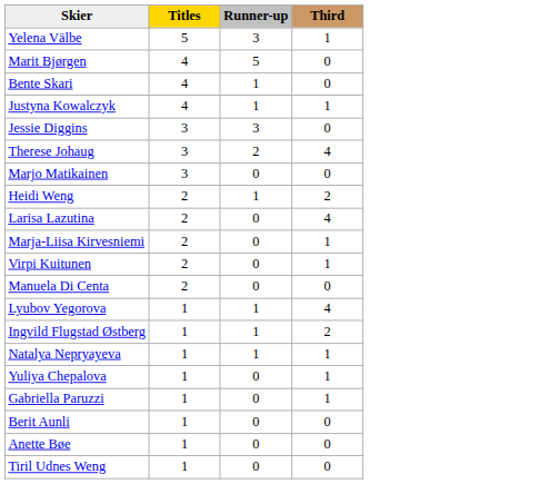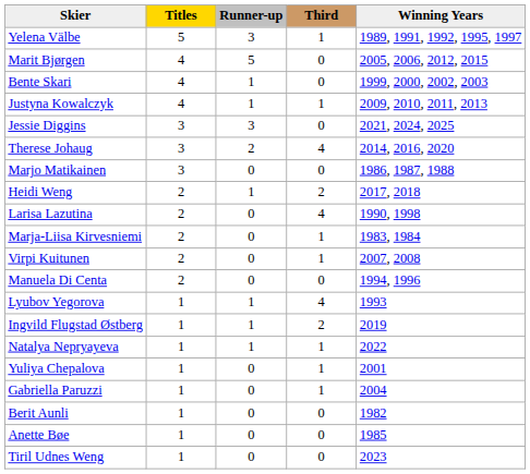 <table class="wikitable plainrowheaders" style="background:#fff; font-size:86%; line-height:16px; border:gray solid 1px">
 <tr>
 <th style="background:#efefef;">Skier</th>
 <th style="width:65px; background:gold">Titles</th>
 <th style="width:65px; background:silver">Runner-up</th>
 <th style="width:65px; background:#c96;">Third</th>
+<th style="background:#efefef;">Winning Years</th>
 </tr>
 <tr>
 <td>  <a href='#'>Yelena Välbe</a></td>
 <td align=center>5</td>
 <td align=center>3</td>
 <td align=center>1</td>
+<td><a href='#'>1989</a>, <a href='#'>1991</a>, <a href='#'>1992</a>, <a href='#'>1995</a>, <a href='#'>1997</a></td>
 </tr>
 <tr>
 <td> <a href='#'>Marit Bjørgen</a></td>
 <td align=center>4</td>
 <td align=center>5</td>
 <td align=center>0</td>
+<td><a href='#'>2005</a>, <a href='#'>2006</a>, <a href='#'>2012</a>, <a href='#'>2015</a></td>
 </tr>
 <tr>
 <td> <a href='#'>Bente Skari</a></td>
 <td align=center>4</td>
 <td align=center>1</td>
 <td align=center>0</td>
+<td><a href='#'>1999</a>, <a href='#'>2000</a>, <a href='#'>2002</a>, <a href='#'>2003</a></td>
 </tr>
 <tr>
 <td> <a href='#'>Justyna Kowalczyk</a></td>
 <td align=center>4</td>
 <td align=center>1</td>
 <td align=center>1</td>
+<td><a href='#'>2009</a>, <a href='#'>2010</a>, <a href='#'>2011</a>, <a href='#'>2013</a></td>
 </tr>
 <tr>
 <td> <a href='#'>Jessie Diggins</a></td>
 <td align=center>3</td>
 <td align=center>3</td>
 <td align=center>0</td>
+<td><a href='#'>2021</a>, <a href='#'>2024</a>, <a href='#'>2025</a></td>
 </tr>
 <tr>
 <td> <a href='#'>Therese Johaug</a></td>
 <td align=center>3</td>
 <td align=center>2</td>
 <td align=center>4</td>
+<td><a href='#'>2014</a>, <a href='#'>2016</a>, <a href='#'>2020</a></td>
 </tr>
 <tr>
 <td> <a href='#'>Marjo Matikainen</a></td>
 <td align=center>3</td>
 <td align=center>0</td>
 <td align=center>0</td>
+<td><a href='#'>1986</a>, <a href='#'>1987</a>, <a href='#'>1988</a></td>
 </tr>
 <tr>
 <td> <a href='#'>Heidi Weng</a></td>
 <td align=center>2</td>
 <td align=center>1</td>
 <td align=center>2</td>
+<td><a href='#'>2017</a>, <a href='#'>2018</a></td>
 </tr>
 <tr>
 <td>  <a href='#'>Larisa Lazutina</a></td>
 <td align=center>2</td>
 <td align=center>0</td>
 <td align=center>4</td>
+<td><a href='#'>1990</a>, <a href='#'>1998</a></td>
 </tr>
 <tr>
 <td> <a href='#'>Marja-Liisa Kirvesniemi</a></td>
 <td align=center>2</td>
 <td align=center>0</td>
 <td align=center>1</td>
+<td><a href='#'>1983</a>, <a href='#'>1984</a></td>
 </tr>
 <tr>
 <td> <a href='#'>Virpi Kuitunen</a></td>
 <td align=center>2</td>
 <td align=center>0</td>
 <td align=center>1</td>
+<td><a href='#'>2007</a>, <a href='#'>2008</a></td>
 </tr>
 <tr>
 <td> <a href='#'>Manuela Di Centa</a></td>
 <td align=center>2</td>
 <td align=center>0</td>
 <td align=center>0</td>
+<td><a href='#'>1994</a>, <a href='#'>1996</a></td>
 </tr>
 <tr>
 <td> <a href='#'>Lyubov Yegorova</a></td>
 <td align=center>1</td>
 <td align=center>1</td>
 <td align=center>4</td>
+<td><a href='#'>1993</a></td>
 </tr>
 <tr>
 <td> <a href='#'>Ingvild Flugstad Østberg</a></td>
 <td align=center>1</td>
 <td align=center>1</td>
 <td align=center>2</td>
+<td><a href='#'>2019</a></td>
 </tr>
 <tr>
 <td> <a href='#'>Natalya Nepryayeva</a></td>
 <td align=center>1</td>
 <td align=center>1</td>
 <td align=center>1</td>
+<td><a href='#'>2022</a></td>
 </tr>
 <tr>
 <td> <a href='#'>Yuliya Chepalova</a></td>
 <td align=center>1</td>
 <td align=center>0</td>
 <td align=center>1</td>
+<td><a href='#'>2001</a></td>
 </tr>
 <tr>
 <td> <a href='#'>Gabriella Paruzzi</a></td>
 <td align=center>1</td>
 <td align=center>0</td>
 <td align=center>1</td>
+<td><a href='#'>2004</a></td>
 </tr>
 <tr>
 <td> <a href='#'>Berit Aunli</a></td>
 <td align=center>1</td>
 <td align=center>0</td>
 <td align=center>0</td>
+<td><a href='#'>1982</a></td>
 </tr>
 <tr>
 <td> <a href='#'>Anette Bøe</a></td>
 <td align=center>1</td>
 <td align=center>0</td>
 <td align=center>0</td>
+<td><a href='#'>1985</a></td>
 </tr>
 <tr>
 <td> <a href='#'>Tiril Udnes Weng</a></td>
 <td align=center>1</td>
 <td align=center>0</td>
 <td align=center>0</td>
+<td><a href='#'>2023</a></td>
 </tr>
 </table>
